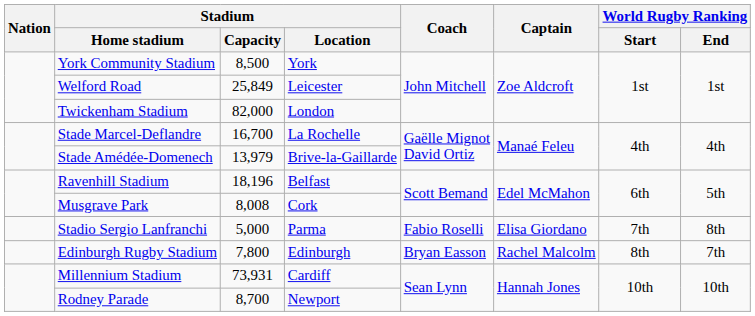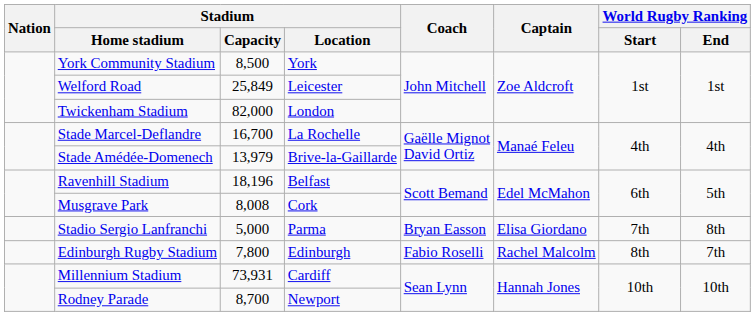 <table class="wikitable">
 <tr>
 <th rowspan="2">Nation</th>
 <th colspan="3">Stadium</th>
 <th rowspan="2">Coach</th>
 <th rowspan="2">Captain</th>
 <th colspan="2"><a href='#'>World Rugby Ranking</a></th>
 </tr>
 <tr>
 <th>Home stadium</th>
 <th>Capacity</th>
 <th>Location</th>
 <th>Start</th>
 <th>End</th>
 </tr>
 <tr>
 <td rowspan="3"></td>
 <td><a href='#'>York Community Stadium</a></td>
 <td align="center">8,500</td>
 <td><a href='#'>York</a></td>
 <td rowspan="3"> <a href='#'>John Mitchell</a></td>
 <td rowspan="3"><a href='#'>Zoe Aldcroft</a></td>
 <td rowspan="3" align="center">1st</td>
 <td rowspan="3" align="center">1st</td>
 </tr>
 <tr>
 <td><a href='#'>Welford Road</a></td>
 <td align=center>25,849</td>
 <td><a href='#'>Leicester</a></td>
 </tr>
 <tr>
 <td><a href='#'>Twickenham Stadium</a></td>
 <td align=center>82,000</td>
 <td><a href='#'>London</a></td>
 </tr>
 <tr>
 <td rowspan="2"></td>
 <td><a href='#'>Stade Marcel-Deflandre</a></td>
 <td align="center">16,700</td>
 <td><a href='#'>La Rochelle</a></td>
 <td rowspan="2"> <a href='#'>Gaëlle Mignot</a><br> <a href='#'>David Ortiz</a></td>
 <td rowspan="2"><a href='#'>Manaé Feleu</a></td>
 <td rowspan="2" align="center">4th</td>
 <td rowspan="2" align="center">4th</td>
 </tr>
 <tr>
 <td><a href='#'>Stade Amédée-Domenech</a></td>
 <td align="center">13,979</td>
 <td><a href='#'>Brive-la-Gaillarde</a></td>
 </tr>
 <tr>
 <td rowspan="2"></td>
 <td><a href='#'>Ravenhill Stadium</a></td>
 <td align="center">18,196</td>
 <td><a href='#'>Belfast</a></td>
 <td rowspan="2"> <a href='#'>Scott Bemand</a></td>
 <td rowspan="2"><a href='#'>Edel McMahon</a></td>
 <td rowspan="2" align="center">6th</td>
 <td rowspan="2" align="center">5th</td>
 </tr>
 <tr>
 <td><a href='#'>Musgrave Park</a></td>
 <td align="center">8,008</td>
 <td><a href='#'>Cork</a></td>
 </tr>
 <tr>
 <td></td>
 <td><a href='#'>Stadio Sergio Lanfranchi</a></td>
 <td align="center">5,000</td>
 <td><a href='#'>Parma</a></td>
-<td> <a href='#'>Fabio Roselli</a></td>
+<td> <a href='#'>Bryan Easson</a></td>
 <td><a href='#'>Elisa Giordano</a></td>
 <td align="center">7th</td>
 <td align="center">8th</td>
 </tr>
 <tr>
 <td></td>
 <td><a href='#'>Edinburgh Rugby Stadium</a></td>
 <td align="center">7,800</td>
 <td><a href='#'>Edinburgh</a></td>
-<td> <a href='#'>Bryan Easson</a></td>
+<td> <a href='#'>Fabio Roselli</a></td>
 <td><a href='#'>Rachel Malcolm</a></td>
 <td align="center">8th</td>
 <td align="center">7th</td>
 </tr>
 <tr>
 <td rowspan="2"></td>
 <td><a href='#'>Millennium Stadium</a></td>
 <td align="center">73,931</td>
 <td><a href='#'>Cardiff</a></td>
 <td rowspan="2"> <a href='#'>Sean Lynn</a></td>
 <td rowspan="2"><a href='#'>Hannah Jones</a></td>
 <td rowspan="2" align="center">10th</td>
 <td rowspan="2" align="center">10th</td>
 </tr>
 <tr>
 <td><a href='#'>Rodney Parade</a></td>
 <td align="center">8,700</td>
 <td><a href='#'>Newport</a></td>
 </tr>
 </table>
